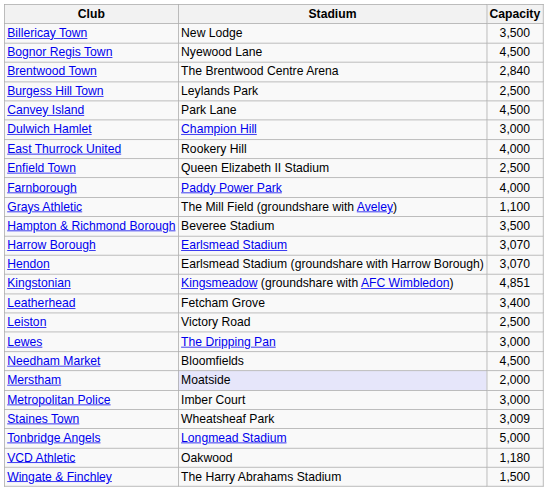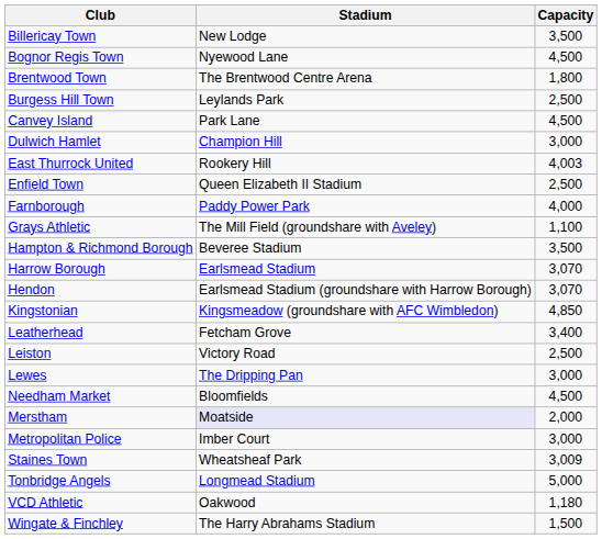 <table class="wikitable sortable">
 <tr>
 <th>Club</th>
 <th>Stadium</th>
 <th>Capacity</th>
 </tr>
 <tr>
 <td><a href='#'>Billericay Town</a></td>
 <td>New Lodge</td>
 <td align="center">3,500</td>
 </tr>
 <tr>
 <td><a href='#'>Bognor Regis Town</a></td>
 <td>Nyewood Lane</td>
 <td align="center">4,500</td>
 </tr>
 <tr>
 <td><a href='#'>Brentwood Town</a></td>
 <td>The Brentwood Centre Arena</td>
-<td align=center>2,840</td>
+<td align=center>1,800</td>
 </tr>
 <tr>
 <td><a href='#'>Burgess Hill Town</a></td>
 <td>Leylands Park</td>
 <td align="center">2,500</td>
 </tr>
 <tr>
 <td><a href='#'>Canvey Island</a></td>
 <td>Park Lane</td>
 <td align="center">4,500</td>
 </tr>
 <tr>
 <td><a href='#'>Dulwich Hamlet</a></td>
 <td><a href='#'>Champion Hill</a></td>
 <td align="center">3,000</td>
 </tr>
 <tr>
 <td><a href='#'>East Thurrock United</a></td>
 <td>Rookery Hill</td>
-<td align="center">4,000</td>
+<td align="center">4,003</td>
 </tr>
 <tr>
 <td><a href='#'>Enfield Town</a></td>
 <td>Queen Elizabeth II Stadium</td>
 <td align="center">2,500</td>
 </tr>
 <tr>
 <td><a href='#'>Farnborough</a></td>
 <td><a href='#'>Paddy Power Park</a></td>
 <td align="center">4,000</td>
 </tr>
 <tr>
 <td><a href='#'>Grays Athletic</a></td>
 <td>The Mill Field (groundshare with <a href='#'>Aveley</a>)</td>
 <td align="center">1,100</td>
 </tr>
 <tr>
 <td><a href='#'>Hampton & Richmond Borough</a></td>
 <td>Beveree Stadium</td>
 <td align="center">3,500</td>
 </tr>
 <tr>
 <td><a href='#'>Harrow Borough</a></td>
 <td><a href='#'>Earlsmead Stadium</a></td>
 <td align="center">3,070</td>
 </tr>
 <tr>
 <td><a href='#'>Hendon</a></td>
 <td>Earlsmead Stadium (groundshare with Harrow Borough)</td>
 <td align="center">3,070</td>
 </tr>
 <tr>
 <td><a href='#'>Kingstonian</a></td>
 <td><a href='#'>Kingsmeadow</a> (groundshare with <a href='#'>AFC Wimbledon</a>)</td>
-<td align="center">4,851</td>
+<td align="center">4,850</td>
 </tr>
 <tr>
 <td><a href='#'>Leatherhead</a></td>
 <td>Fetcham Grove</td>
 <td align="center">3,400</td>
 </tr>
 <tr>
 <td><a href='#'>Leiston</a></td>
 <td>Victory Road</td>
 <td align="center">2,500</td>
 </tr>
 <tr>
 <td><a href='#'>Lewes</a></td>
 <td><a href='#'>The Dripping Pan</a></td>
 <td align="center">3,000</td>
 </tr>
 <tr>
 <td><a href='#'>Needham Market</a></td>
 <td>Bloomfields</td>
 <td align=center>4,500</td>
 </tr>
 <tr>
 <td><a href='#'>Merstham</a></td>
 <td style="background: lavender;">Moatside</td>
 <td align="center">2,000</td>
 </tr>
 <tr>
 <td><a href='#'>Metropolitan Police</a></td>
 <td>Imber Court</td>
 <td align="center">3,000</td>
 </tr>
 <tr>
 <td><a href='#'>Staines Town</a></td>
 <td>Wheatsheaf Park</td>
 <td align="center">3,009</td>
 </tr>
 <tr>
 <td><a href='#'>Tonbridge Angels</a></td>
 <td><a href='#'>Longmead Stadium</a></td>
 <td align="center">5,000</td>
 </tr>
 <tr>
 <td><a href='#'>VCD Athletic</a></td>
 <td>Oakwood</td>
 <td align="center">1,180</td>
 </tr>
 <tr>
 <td><a href='#'>Wingate & Finchley</a></td>
 <td>The Harry Abrahams Stadium</td>
 <td align="center">1,500</td>
 </tr>
 </table>
